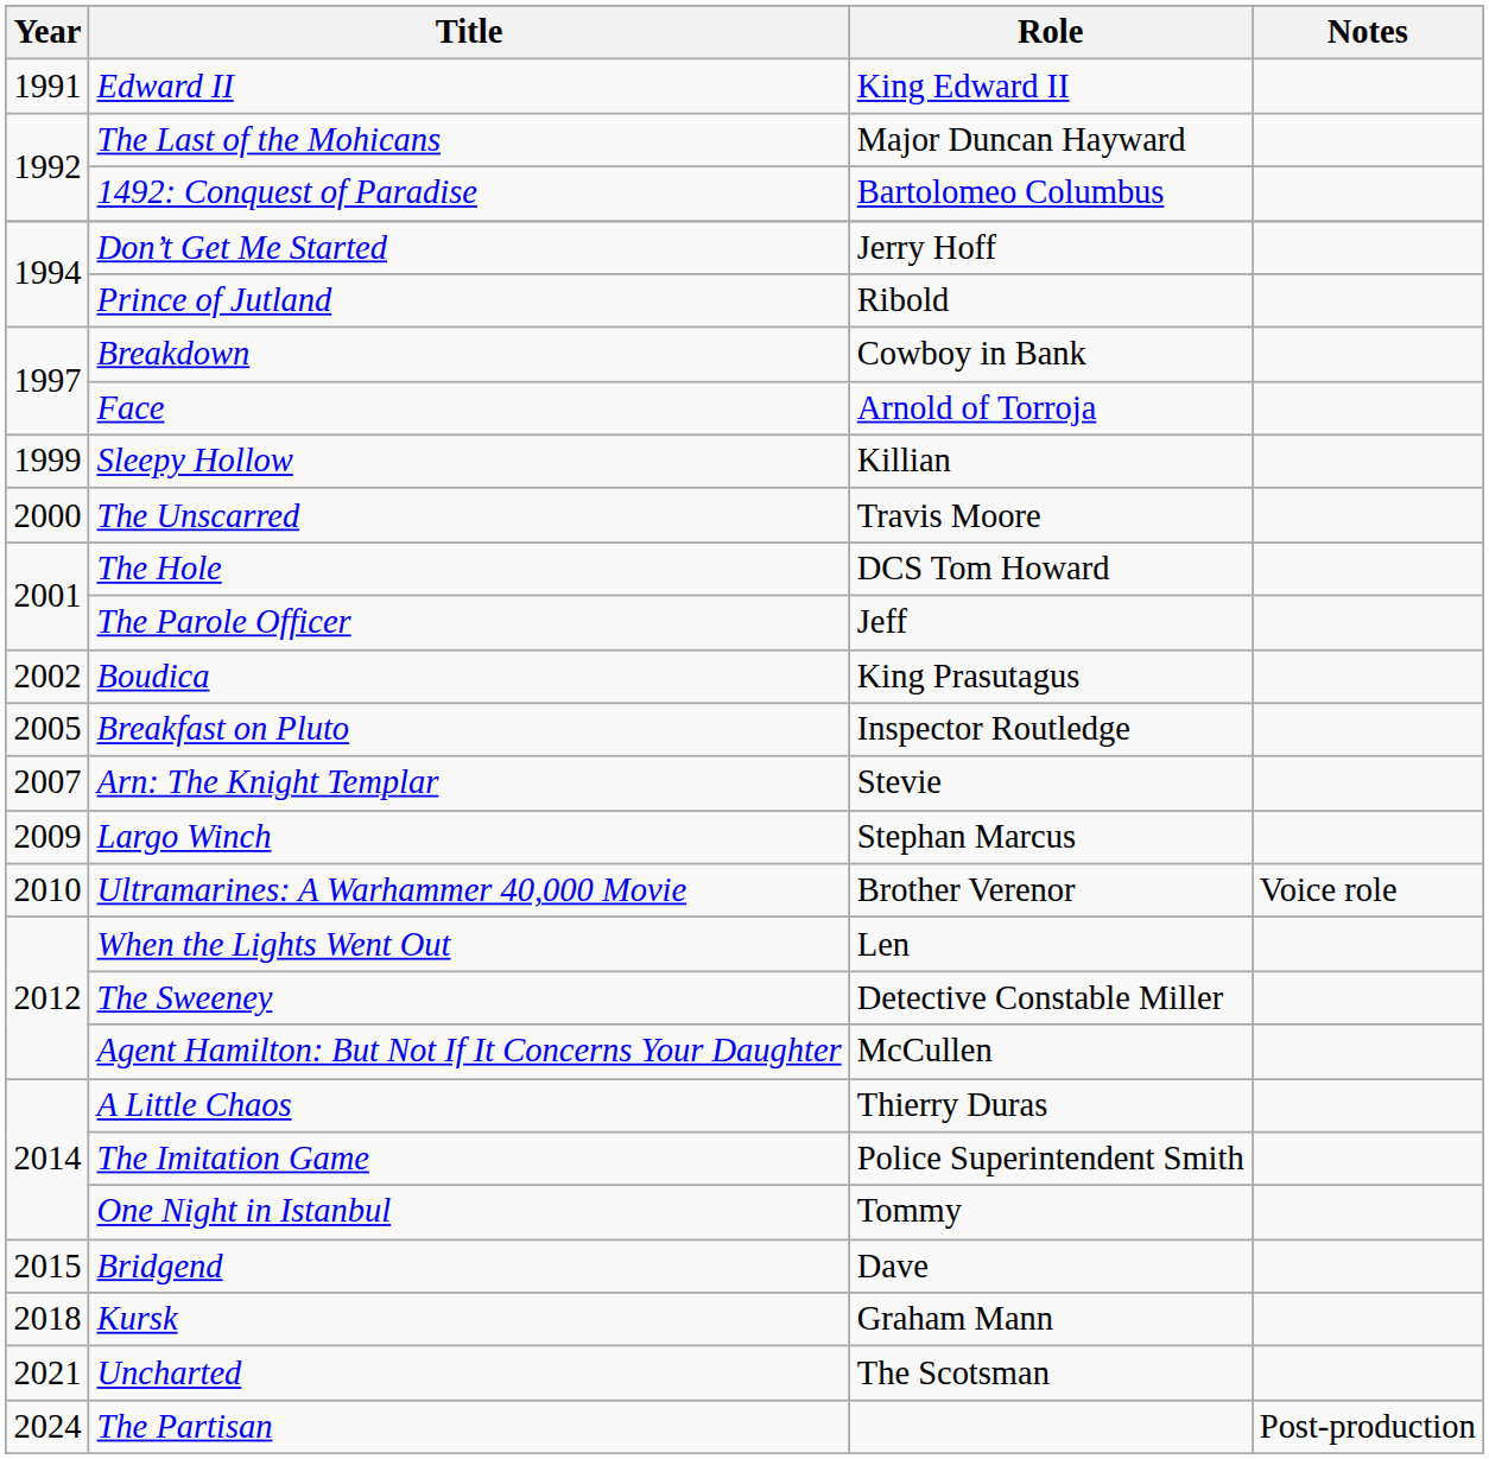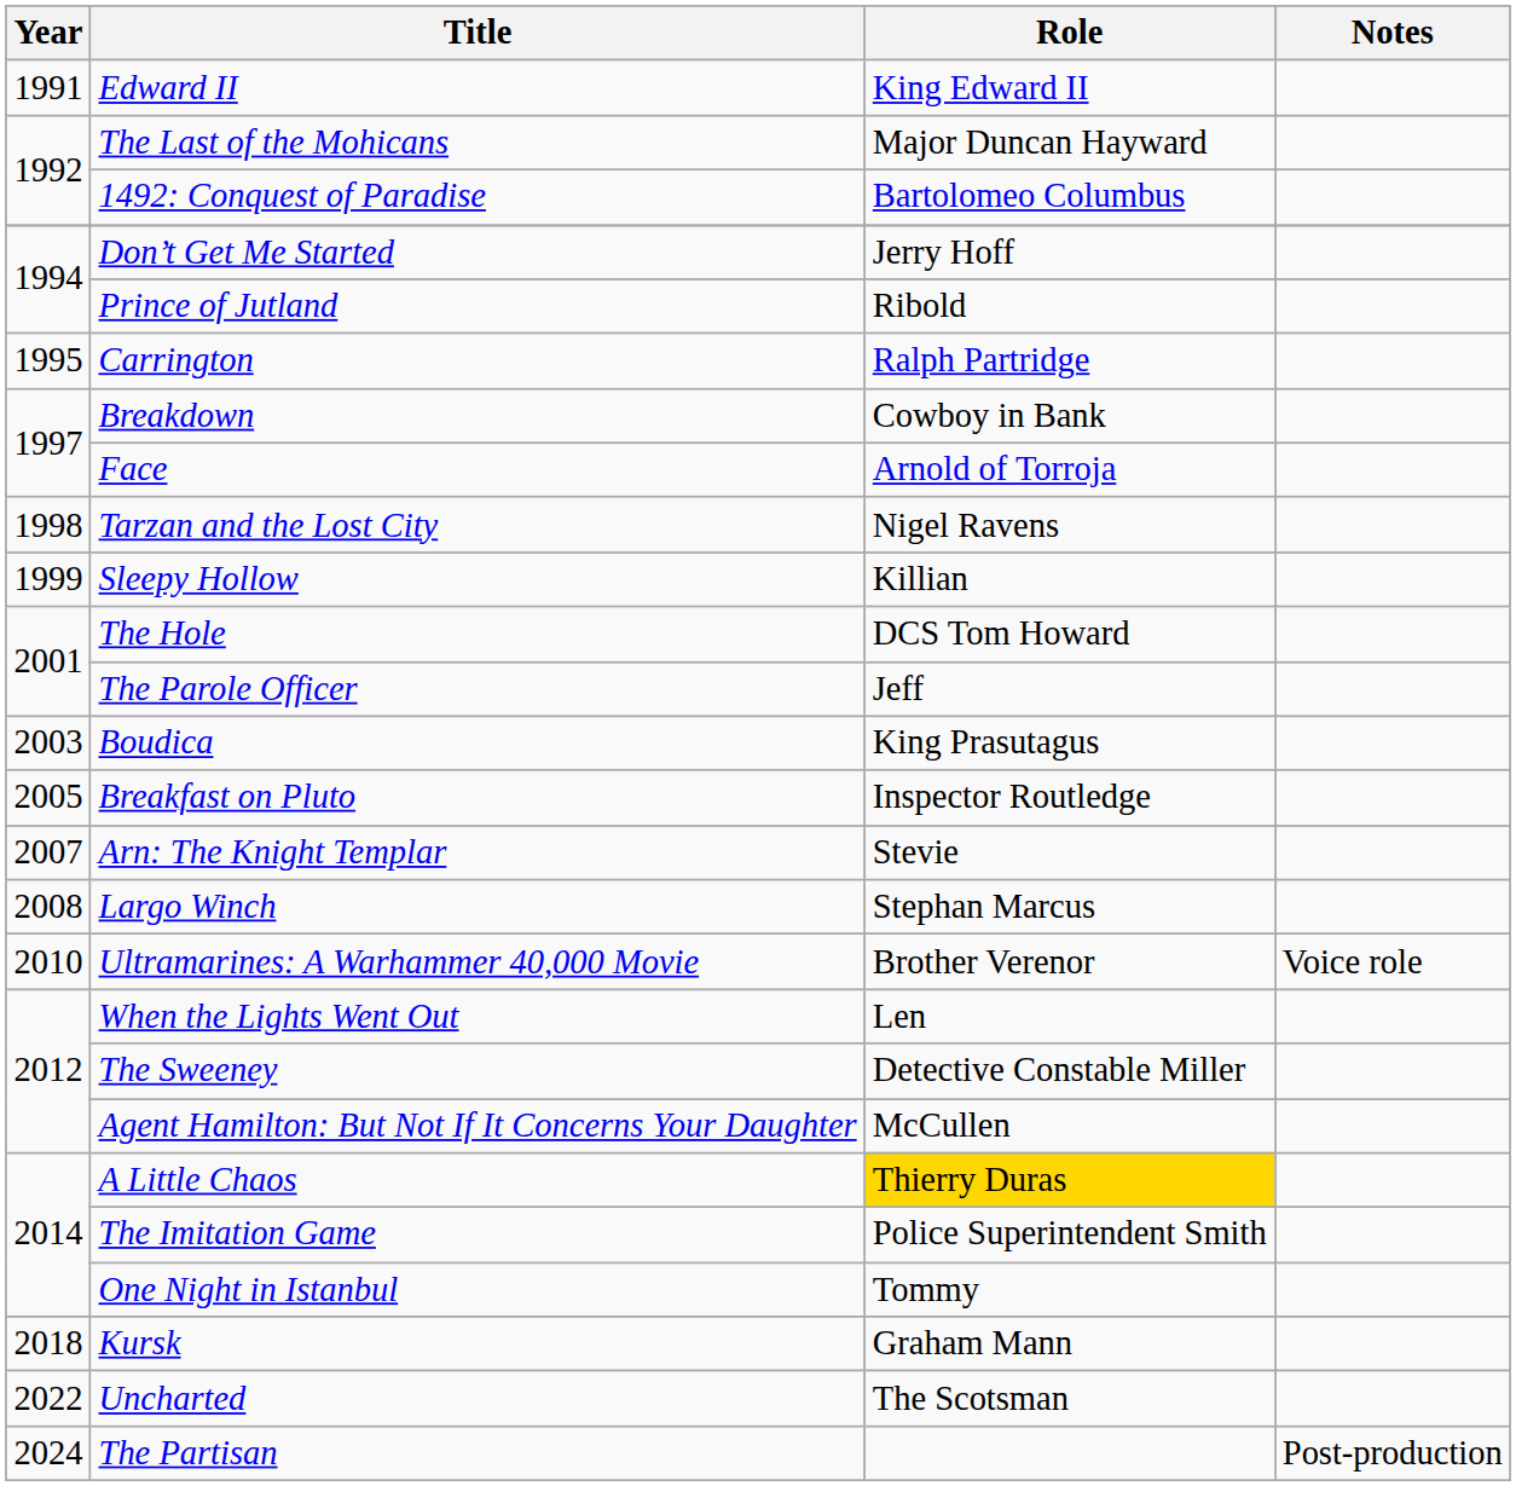 <table class="wikitable sortable">
 <tr>
 <th>Year</th>
 <th>Title</th>
 <th>Role</th>
 <th>Notes</th>
 </tr>
 <tr>
 <td>1991</td>
 <td><em><a href='#'>Edward II</a></em></td>
 <td><a href='#'>King Edward II</a></td>
 <td></td>
 </tr>
 <tr>
 <td rowspan=2>1992</td>
 <td><em><a href='#'>The Last of the Mohicans</a></em></td>
 <td>Major Duncan Hayward</td>
 <td></td>
 </tr>
 <tr>
 <td><em><a href='#'>1492: Conquest of Paradise</a></em></td>
 <td><a href='#'>Bartolomeo Columbus</a></td>
 <td></td>
 </tr>
 <tr>
 </tr>
 <tr>
 <td rowspan=2>1994</td>
 <td><em><a href='#'>Don’t Get Me Started</a></em></td>
 <td>Jerry Hoff</td>
 <td></td>
 </tr>
 <tr>
 <td><em><a href='#'>Prince of Jutland</a></em></td>
 <td>Ribold</td>
 <td></td>
 </tr>
 <tr>
+<td>1995</td>
+<td><em><a href='#'>Carrington</a></em></td>
+<td><a href='#'>Ralph Partridge</a></td>
+<td></td>
+</tr>
+<tr>
 <td rowspan=2>1997</td>
 <td><em><a href='#'>Breakdown</a></em></td>
 <td>Cowboy in Bank</td>
 <td></td>
 </tr>
 <tr>
 <td><em><a href='#'>Face</a></em></td>
 <td><a href='#'>Arnold of Torroja</a></td>
 <td></td>
 </tr>
 <tr>
+<td>1998</td>
+<td><em><a href='#'>Tarzan and the Lost City</a></em></td>
+<td>Nigel Ravens</td>
+<td></td>
+</tr>
+<tr>
 <td>1999</td>
 <td><em><a href='#'>Sleepy Hollow</a></em></td>
 <td>Killian</td>
-<td></td>
-</tr>
-<tr>
-<td>2000</td>
-<td><em><a href='#'>The Unscarred</a></em></td>
-<td>Travis Moore</td>
 <td></td>
 </tr>
 <tr>
 <td rowspan=2>2001</td>
 <td><em><a href='#'>The Hole</a></em></td>
 <td>DCS Tom Howard</td>
 <td></td>
 </tr>
 <tr>
 <td><em><a href='#'>The Parole Officer</a></em></td>
 <td>Jeff</td>
 <td></td>
 </tr>
 <tr>
-<td>2002</td>
+<td>2003</td>
 <td><em><a href='#'>Boudica</a></em></td>
 <td>King Prasutagus</td>
 <td></td>
 </tr>
 <tr>
 <td>2005</td>
 <td><em><a href='#'>Breakfast on Pluto</a></em></td>
 <td>Inspector Routledge</td>
 <td></td>
 </tr>
 <tr>
 <td>2007</td>
 <td><em><a href='#'>Arn: The Knight Templar</a></em></td>
 <td>Stevie</td>
 <td></td>
 </tr>
 <tr>
-<td>2009</td>
+<td>2008</td>
 <td><em><a href='#'>Largo Winch</a></em></td>
 <td>Stephan Marcus</td>
 <td></td>
 </tr>
 <tr>
 <td>2010</td>
 <td><em><a href='#'>Ultramarines: A Warhammer 40,000 Movie</a></em></td>
 <td>Brother Verenor</td>
 <td>Voice role</td>
 </tr>
 <tr>
 <td rowspan=3>2012</td>
 <td><em><a href='#'>When the Lights Went Out</a></em></td>
 <td>Len</td>
 <td></td>
 </tr>
 <tr>
 <td><em><a href='#'>The Sweeney</a></em></td>
 <td>Detective Constable Miller</td>
 <td></td>
 </tr>
 <tr>
 <td><em><a href='#'>Agent Hamilton: But Not If It Concerns Your Daughter</a></em></td>
 <td>McCullen</td>
 <td></td>
 </tr>
 <tr>
 <td rowspan=3>2014</td>
 <td><em><a href='#'>A Little Chaos</a></em></td>
-<td>Thierry Duras</td>
+<td style="background: gold;">Thierry Duras</td>
 <td></td>
 </tr>
 <tr>
 <td><em><a href='#'>The Imitation Game</a></em></td>
 <td>Police Superintendent Smith</td>
 <td></td>
 </tr>
 <tr>
 <td><em><a href='#'>One Night in Istanbul</a></em></td>
 <td>Tommy</td>
 <td></td>
 </tr>
 <tr>
-<td>2015</td>
-<td><em><a href='#'>Bridgend</a></em></td>
-<td>Dave</td>
-<td></td>
-</tr>
-<tr>
 <td>2018</td>
 <td><em><a href='#'>Kursk</a></em></td>
 <td>Graham Mann</td>
 <td></td>
 </tr>
 <tr>
-<td>2021</td>
+<td>2022</td>
 <td><em><a href='#'>Uncharted</a></em></td>
 <td>The Scotsman</td>
 <td></td>
 </tr>
 <tr>
 <td>2024</td>
 <td><em><a href='#'>The Partisan</a></em></td>
 <td></td>
 <td>Post-production</td>
 </tr>
 </table>
